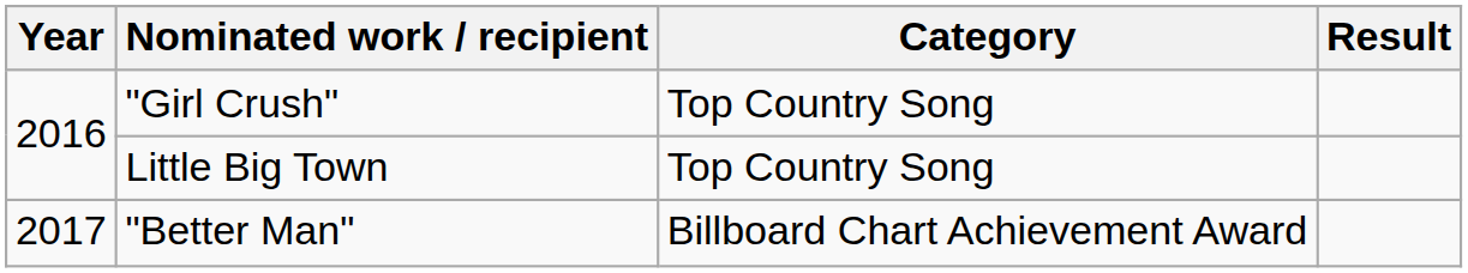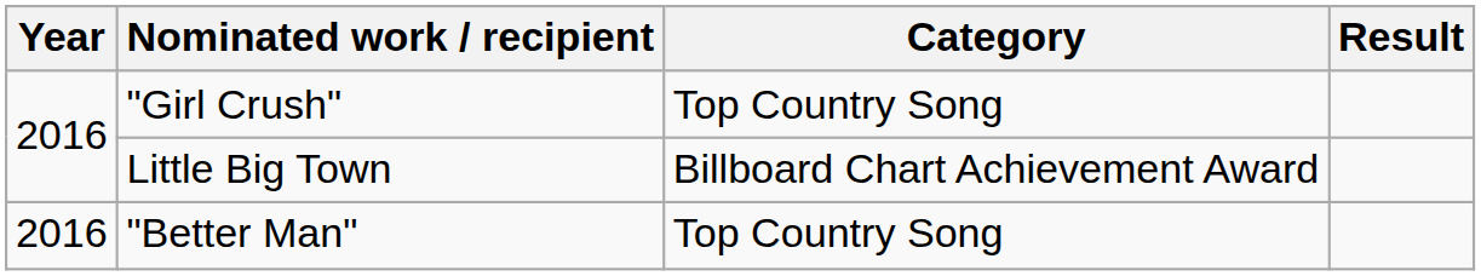 <table class="wikitable">
 <tr>
 <th>Year</th>
 <th>Nominated work / recipient</th>
 <th>Category</th>
 <th>Result</th>
 </tr>
 <tr>
 <td rowspan="2">2016</td>
 <td>"Girl Crush"</td>
 <td>Top Country Song</td>
 <td></td>
 </tr>
 <tr>
 <td>Little Big Town</td>
+<td>Billboard Chart Achievement Award</td>
+<td></td>
+</tr>
+<tr>
+<td>2016</td>
+<td>"Better Man"</td>
 <td>Top Country Song</td>
 <td></td>
 </tr>
-<tr>
-<td>2017</td>
-<td>"Better Man"</td>
-<td>Billboard Chart Achievement Award</td>
-<td></td>
-</tr>
 </table>
